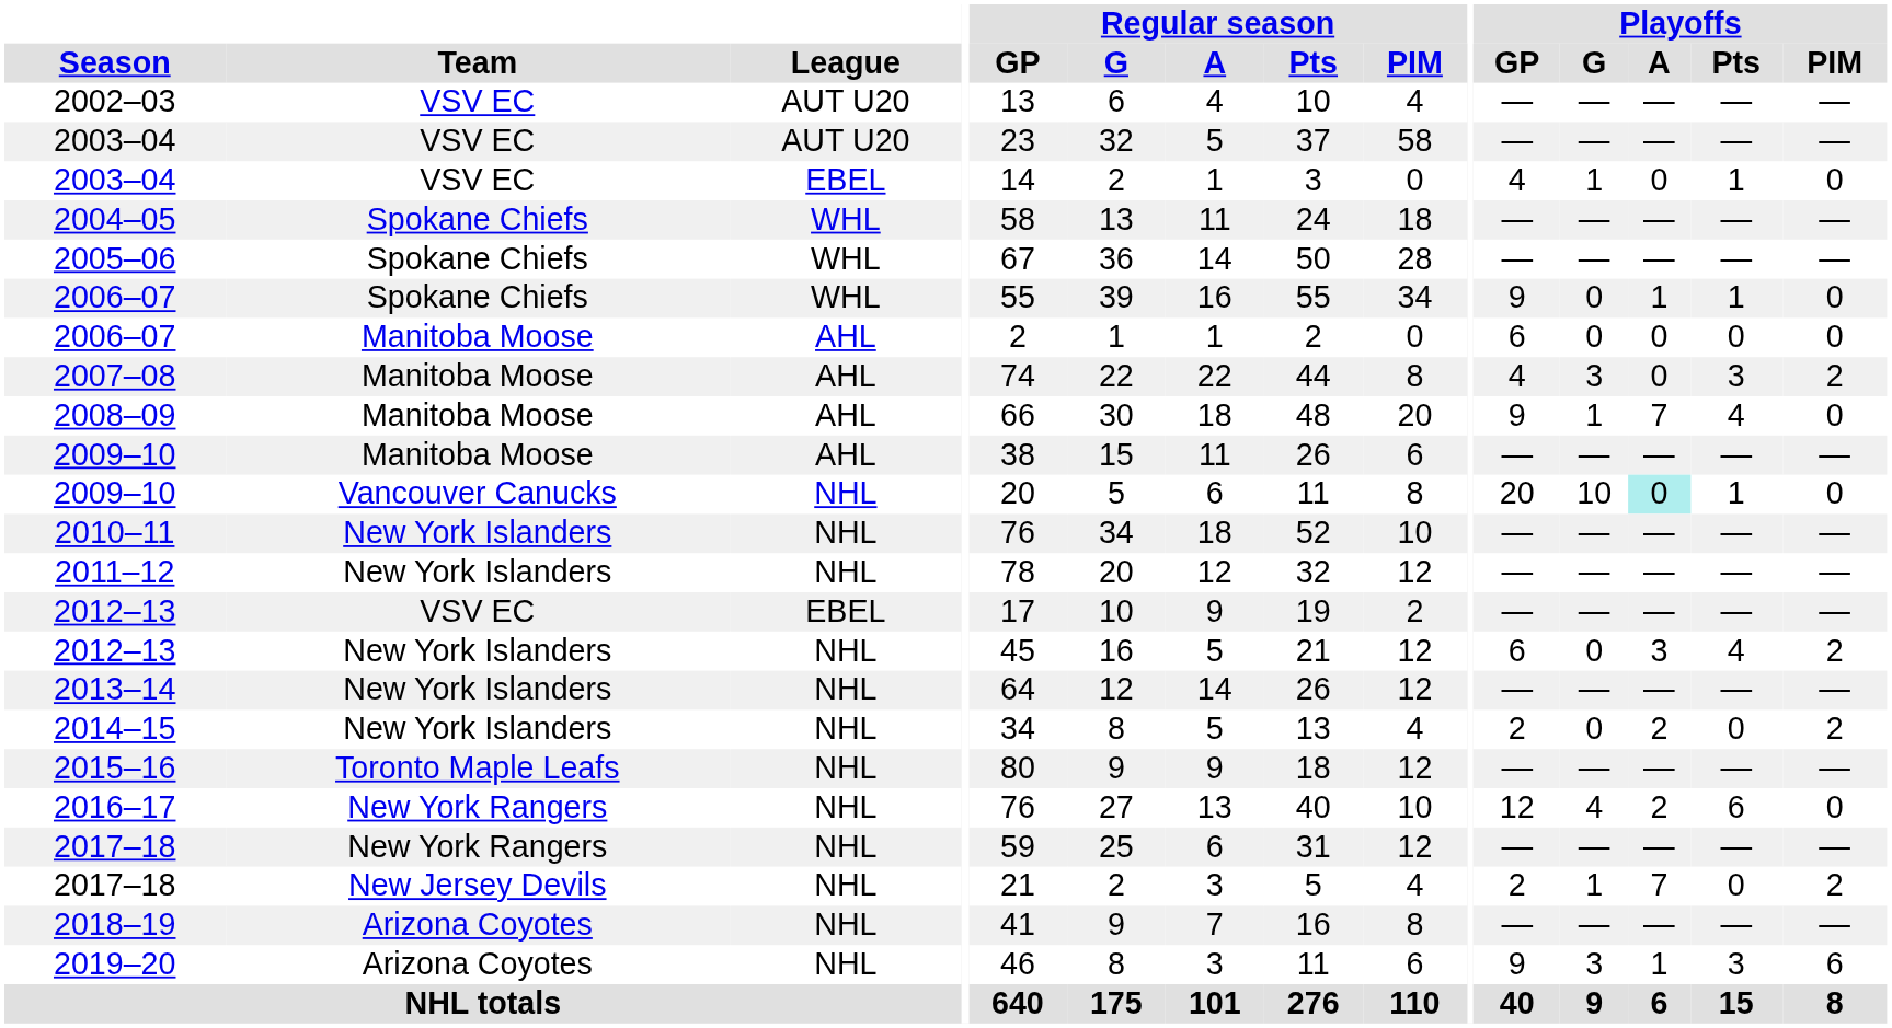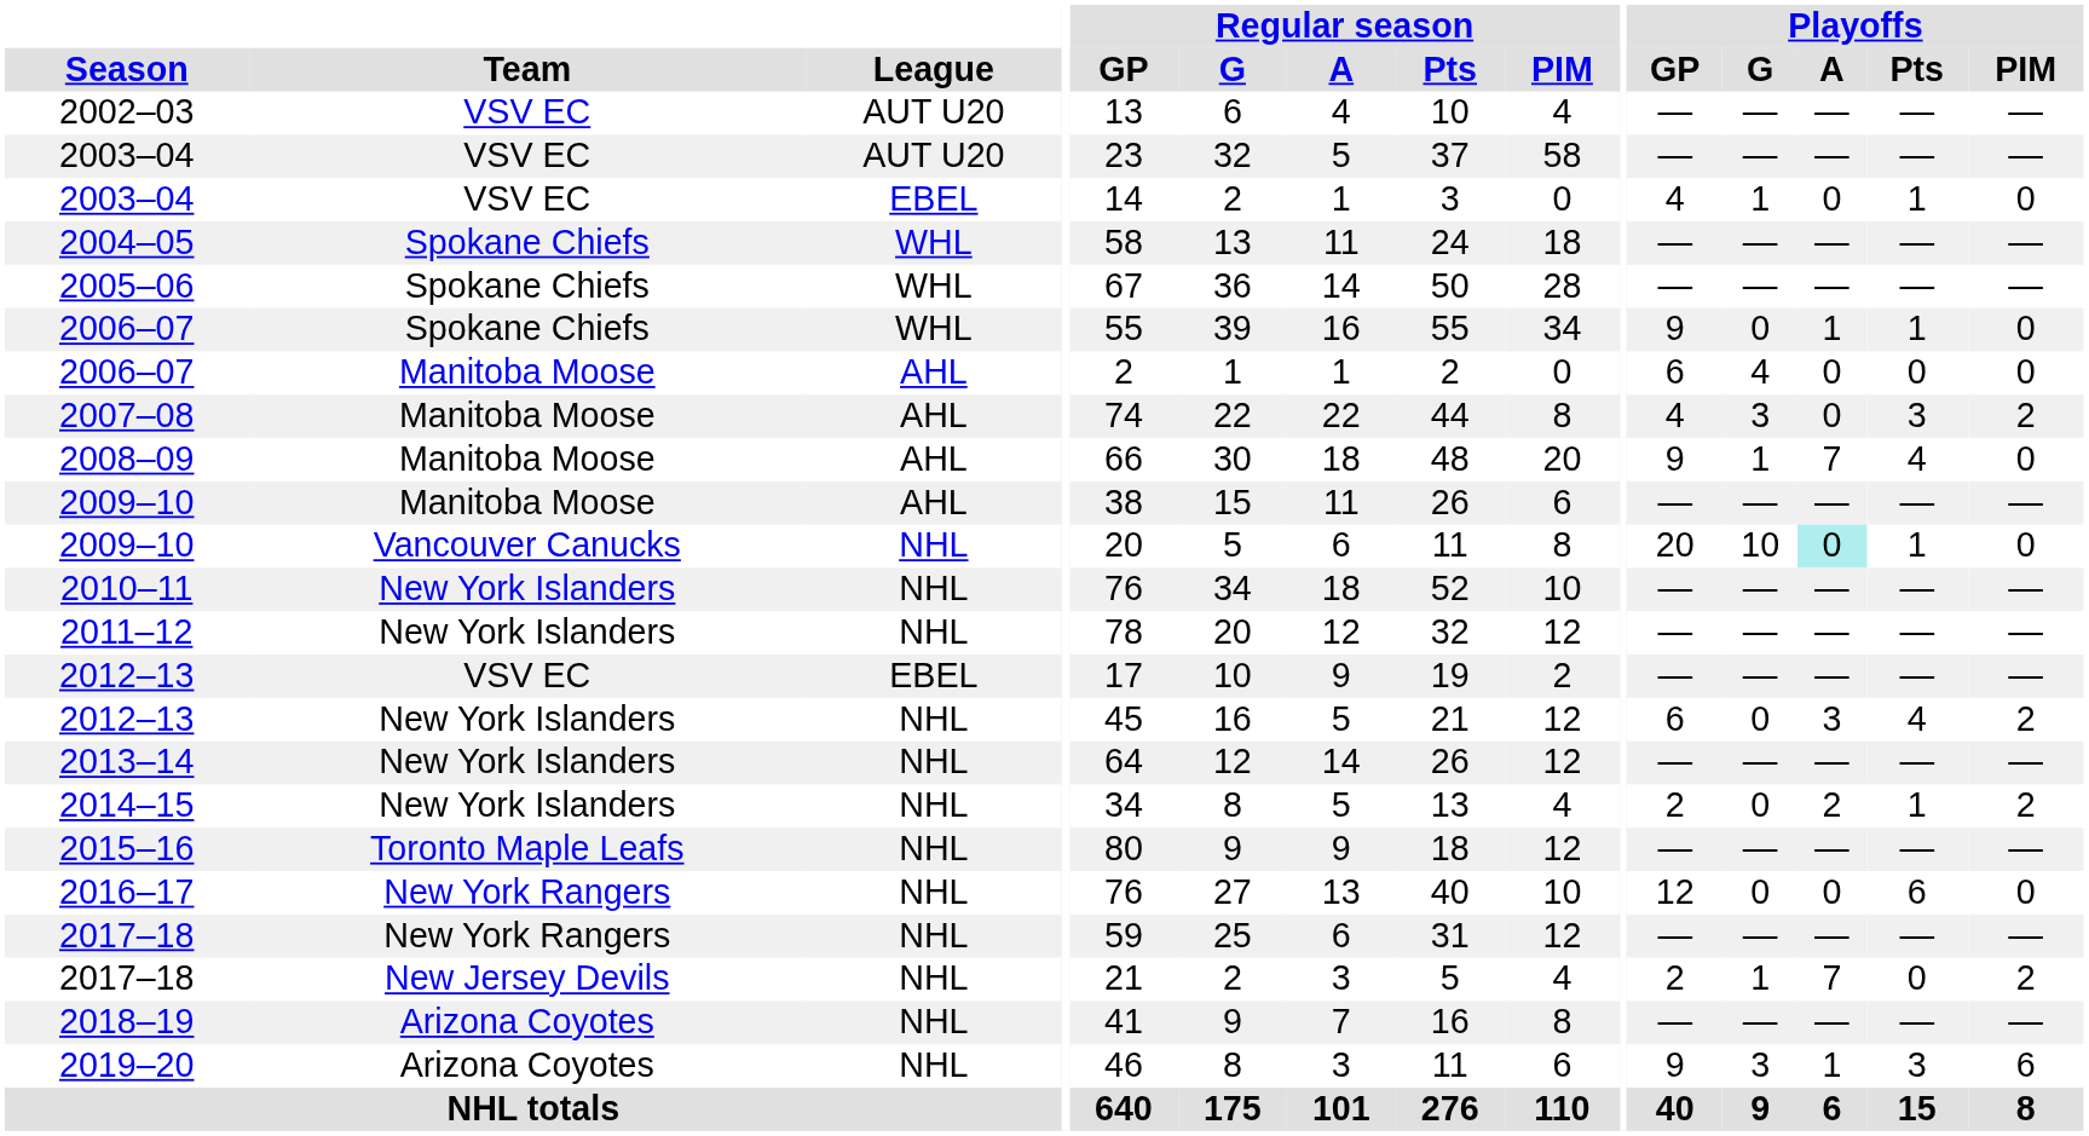 <table border="0" cellpadding="1" cellspacing="0" style="text-align:center; width:60em">
 <tr bgcolor="#e0e0e0">
 <th colspan="3" bgcolor="#ffffff"></th>
 <th rowspan="99" bgcolor="#ffffff"></th>
 <th colspan="5"><a href='#'>Regular season</a></th>
 <th rowspan="99" bgcolor="#ffffff"></th>
 <th colspan="5"><a href='#'>Playoffs</a></th>
 </tr>
 <tr bgcolor="#e0e0e0">
 <th><a href='#'>Season</a></th>
 <th>Team</th>
 <th>League</th>
 <th>GP</th>
 <th><a href='#'>G</a></th>
 <th><a href='#'>A</a></th>
 <th><a href='#'>Pts</a></th>
 <th><a href='#'>PIM</a></th>
 <th>GP</th>
 <th>G</th>
 <th>A</th>
 <th>Pts</th>
 <th>PIM</th>
 </tr>
 <tr>
 <td>2002–03</td>
 <td><a href='#'>VSV EC</a></td>
 <td>AUT U20</td>
 <td>13</td>
 <td>6</td>
 <td>4</td>
 <td>10</td>
 <td>4</td>
 <td>—</td>
 <td>—</td>
 <td>—</td>
 <td>—</td>
 <td>—</td>
 </tr>
 <tr bgcolor="#f0f0f0">
 <td>2003–04</td>
 <td>VSV EC</td>
 <td>AUT U20</td>
 <td>23</td>
 <td>32</td>
 <td>5</td>
 <td>37</td>
 <td>58</td>
 <td>—</td>
 <td>—</td>
 <td>—</td>
 <td>—</td>
 <td>—</td>
 </tr>
 <tr>
 <td><a href='#'>2003–04</a></td>
 <td>VSV EC</td>
 <td><a href='#'>EBEL</a></td>
 <td>14</td>
 <td>2</td>
 <td>1</td>
 <td>3</td>
 <td>0</td>
 <td>4</td>
 <td>1</td>
 <td>0</td>
 <td>1</td>
 <td>0</td>
 </tr>
 <tr bgcolor="#f0f0f0">
 <td><a href='#'>2004–05</a></td>
 <td><a href='#'>Spokane Chiefs</a></td>
 <td><a href='#'>WHL</a></td>
 <td>58</td>
 <td>13</td>
 <td>11</td>
 <td>24</td>
 <td>18</td>
 <td>—</td>
 <td>—</td>
 <td>—</td>
 <td>—</td>
 <td>—</td>
 </tr>
 <tr>
 <td><a href='#'>2005–06</a></td>
 <td>Spokane Chiefs</td>
 <td>WHL</td>
 <td>67</td>
 <td>36</td>
 <td>14</td>
 <td>50</td>
 <td>28</td>
 <td>—</td>
 <td>—</td>
 <td>—</td>
 <td>—</td>
 <td>—</td>
 </tr>
 <tr bgcolor="#f0f0f0">
 <td><a href='#'>2006–07</a></td>
 <td>Spokane Chiefs</td>
 <td>WHL</td>
 <td>55</td>
 <td>39</td>
 <td>16</td>
 <td>55</td>
 <td>34</td>
 <td>9</td>
 <td>0</td>
 <td>1</td>
 <td>1</td>
 <td>0</td>
 </tr>
 <tr>
 <td><a href='#'>2006–07</a></td>
 <td><a href='#'>Manitoba Moose</a></td>
 <td><a href='#'>AHL</a></td>
 <td>2</td>
 <td>1</td>
 <td>1</td>
 <td>2</td>
 <td>0</td>
 <td>6</td>
-<td>0</td>
+<td>4</td>
 <td>0</td>
 <td>0</td>
 <td>0</td>
 </tr>
 <tr bgcolor="#f0f0f0">
 <td><a href='#'>2007–08</a></td>
 <td>Manitoba Moose</td>
 <td>AHL</td>
 <td>74</td>
 <td>22</td>
 <td>22</td>
 <td>44</td>
 <td>8</td>
 <td>4</td>
 <td>3</td>
 <td>0</td>
 <td>3</td>
 <td>2</td>
 </tr>
 <tr>
 <td><a href='#'>2008–09</a></td>
 <td>Manitoba Moose</td>
 <td>AHL</td>
 <td>66</td>
 <td>30</td>
 <td>18</td>
 <td>48</td>
 <td>20</td>
 <td>9</td>
 <td>1</td>
 <td>7</td>
 <td>4</td>
 <td>0</td>
 </tr>
 <tr bgcolor="#f0f0f0">
 <td><a href='#'>2009–10</a></td>
 <td>Manitoba Moose</td>
 <td>AHL</td>
 <td>38</td>
 <td>15</td>
 <td>11</td>
 <td>26</td>
 <td>6</td>
 <td>—</td>
 <td>—</td>
 <td>—</td>
 <td>—</td>
 <td>—</td>
 </tr>
 <tr>
 <td><a href='#'>2009–10</a></td>
 <td><a href='#'>Vancouver Canucks</a></td>
 <td><a href='#'>NHL</a></td>
 <td>20</td>
 <td>5</td>
 <td>6</td>
 <td>11</td>
 <td>8</td>
 <td>20</td>
 <td>10</td>
 <td style="background: paleturquoise;">0</td>
 <td>1</td>
 <td>0</td>
 </tr>
 <tr bgcolor="#f0f0f0">
 <td><a href='#'>2010–11</a></td>
 <td><a href='#'>New York Islanders</a></td>
 <td>NHL</td>
 <td>76</td>
 <td>34</td>
 <td>18</td>
 <td>52</td>
 <td>10</td>
 <td>—</td>
 <td>—</td>
 <td>—</td>
 <td>—</td>
 <td>—</td>
 </tr>
 <tr>
 <td><a href='#'>2011–12</a></td>
 <td>New York Islanders</td>
 <td>NHL</td>
 <td>78</td>
 <td>20</td>
 <td>12</td>
 <td>32</td>
 <td>12</td>
 <td>—</td>
 <td>—</td>
 <td>—</td>
 <td>—</td>
 <td>—</td>
 </tr>
 <tr bgcolor="#f0f0f0">
 <td><a href='#'>2012–13</a></td>
 <td>VSV EC</td>
 <td>EBEL</td>
 <td>17</td>
 <td>10</td>
 <td>9</td>
 <td>19</td>
 <td>2</td>
 <td>—</td>
 <td>—</td>
 <td>—</td>
 <td>—</td>
 <td>—</td>
 </tr>
 <tr>
 <td><a href='#'>2012–13</a></td>
 <td>New York Islanders</td>
 <td>NHL</td>
 <td>45</td>
 <td>16</td>
 <td>5</td>
 <td>21</td>
 <td>12</td>
 <td>6</td>
 <td>0</td>
 <td>3</td>
 <td>4</td>
 <td>2</td>
 </tr>
 <tr bgcolor="#f0f0f0">
 <td><a href='#'>2013–14</a></td>
 <td>New York Islanders</td>
 <td>NHL</td>
 <td>64</td>
 <td>12</td>
 <td>14</td>
 <td>26</td>
 <td>12</td>
 <td>—</td>
 <td>—</td>
 <td>—</td>
 <td>—</td>
 <td>—</td>
 </tr>
 <tr>
 <td><a href='#'>2014–15</a></td>
 <td>New York Islanders</td>
 <td>NHL</td>
 <td>34</td>
 <td>8</td>
 <td>5</td>
 <td>13</td>
 <td>4</td>
 <td>2</td>
 <td>0</td>
 <td>2</td>
-<td>0</td>
+<td>1</td>
 <td>2</td>
 </tr>
 <tr bgcolor="#f0f0f0">
 <td><a href='#'>2015–16</a></td>
 <td><a href='#'>Toronto Maple Leafs</a></td>
 <td>NHL</td>
 <td>80</td>
 <td>9</td>
 <td>9</td>
 <td>18</td>
 <td>12</td>
 <td>—</td>
 <td>—</td>
 <td>—</td>
 <td>—</td>
 <td>—</td>
 </tr>
 <tr>
 <td><a href='#'>2016–17</a></td>
 <td><a href='#'>New York Rangers</a></td>
 <td>NHL</td>
 <td>76</td>
 <td>27</td>
 <td>13</td>
 <td>40</td>
 <td>10</td>
 <td>12</td>
-<td>4</td>
-<td>2</td>
+<td>0</td>
+<td>0</td>
 <td>6</td>
 <td>0</td>
 </tr>
 <tr bgcolor="#f0f0f0">
 <td><a href='#'>2017–18</a></td>
 <td>New York Rangers</td>
 <td>NHL</td>
 <td>59</td>
 <td>25</td>
 <td>6</td>
 <td>31</td>
 <td>12</td>
 <td>—</td>
 <td>—</td>
 <td>—</td>
 <td>—</td>
 <td>—</td>
 </tr>
 <tr>
 <td>2017–18</td>
 <td><a href='#'>New Jersey Devils</a></td>
 <td>NHL</td>
 <td>21</td>
 <td>2</td>
 <td>3</td>
 <td>5</td>
 <td>4</td>
 <td>2</td>
 <td>1</td>
 <td>7</td>
 <td>0</td>
 <td>2</td>
 </tr>
 <tr bgcolor="#f0f0f0">
 <td><a href='#'>2018–19</a></td>
 <td><a href='#'>Arizona Coyotes</a></td>
 <td>NHL</td>
 <td>41</td>
 <td>9</td>
 <td>7</td>
 <td>16</td>
 <td>8</td>
 <td>—</td>
 <td>—</td>
 <td>—</td>
 <td>—</td>
 <td>—</td>
 </tr>
 <tr>
 <td><a href='#'>2019–20</a></td>
 <td>Arizona Coyotes</td>
 <td>NHL</td>
 <td>46</td>
 <td>8</td>
 <td>3</td>
 <td>11</td>
 <td>6</td>
 <td>9</td>
 <td>3</td>
 <td>1</td>
 <td>3</td>
 <td>6</td>
 </tr>
 <tr bgcolor="#e0e0e0">
 <th colspan="3">NHL totals</th>
 <th>640</th>
 <th>175</th>
 <th>101</th>
 <th>276</th>
 <th>110</th>
 <th>40</th>
 <th>9</th>
 <th>6</th>
 <th>15</th>
 <th>8</th>
 </tr>
 </table>
